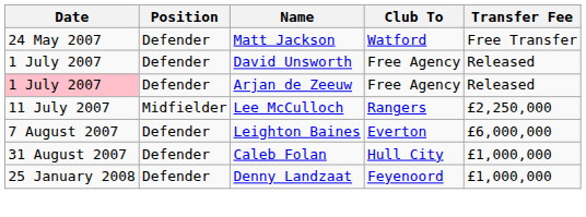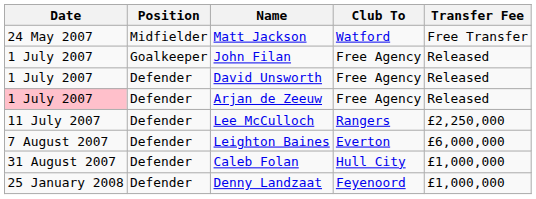 <table class="wikitable">
 <tr>
 <th>Date</th>
 <th>Position</th>
 <th>Name</th>
 <th>Club To</th>
 <th>Transfer Fee</th>
 </tr>
 <tr>
 <td>24 May 2007</td>
-<td>Defender</td>
+<td>Midfielder</td>
 <td><a href='#'>Matt Jackson</a></td>
 <td><a href='#'>Watford</a></td>
 <td>Free Transfer</td>
+</tr>
+<tr>
+<td>1 July 2007</td>
+<td>Goalkeeper</td>
+<td><a href='#'>John Filan</a></td>
+<td>Free Agency</td>
+<td>Released</td>
 </tr>
 <tr>
 <td>1 July 2007</td>
 <td>Defender</td>
 <td><a href='#'>David Unsworth</a></td>
 <td>Free Agency</td>
 <td>Released</td>
 </tr>
 <tr>
 <td style="background: pink;">1 July 2007</td>
 <td>Defender</td>
 <td><a href='#'>Arjan de Zeeuw</a></td>
 <td>Free Agency</td>
 <td>Released</td>
 </tr>
 <tr>
 <td>11 July 2007</td>
-<td>Midfielder</td>
+<td>Defender</td>
 <td><a href='#'>Lee McCulloch</a></td>
 <td><a href='#'>Rangers</a></td>
 <td>£2,250,000</td>
 </tr>
 <tr>
 <td>7 August 2007</td>
 <td>Defender</td>
 <td><a href='#'>Leighton Baines</a></td>
 <td><a href='#'>Everton</a></td>
 <td>£6,000,000</td>
 </tr>
 <tr>
 <td>31 August 2007</td>
 <td>Defender</td>
 <td><a href='#'>Caleb Folan</a></td>
 <td><a href='#'>Hull City</a></td>
 <td>£1,000,000</td>
 </tr>
 <tr>
 <td>25 January 2008</td>
 <td>Defender</td>
 <td><a href='#'>Denny Landzaat</a></td>
 <td><a href='#'>Feyenoord</a></td>
 <td>£1,000,000</td>
 </tr>
 </table>
